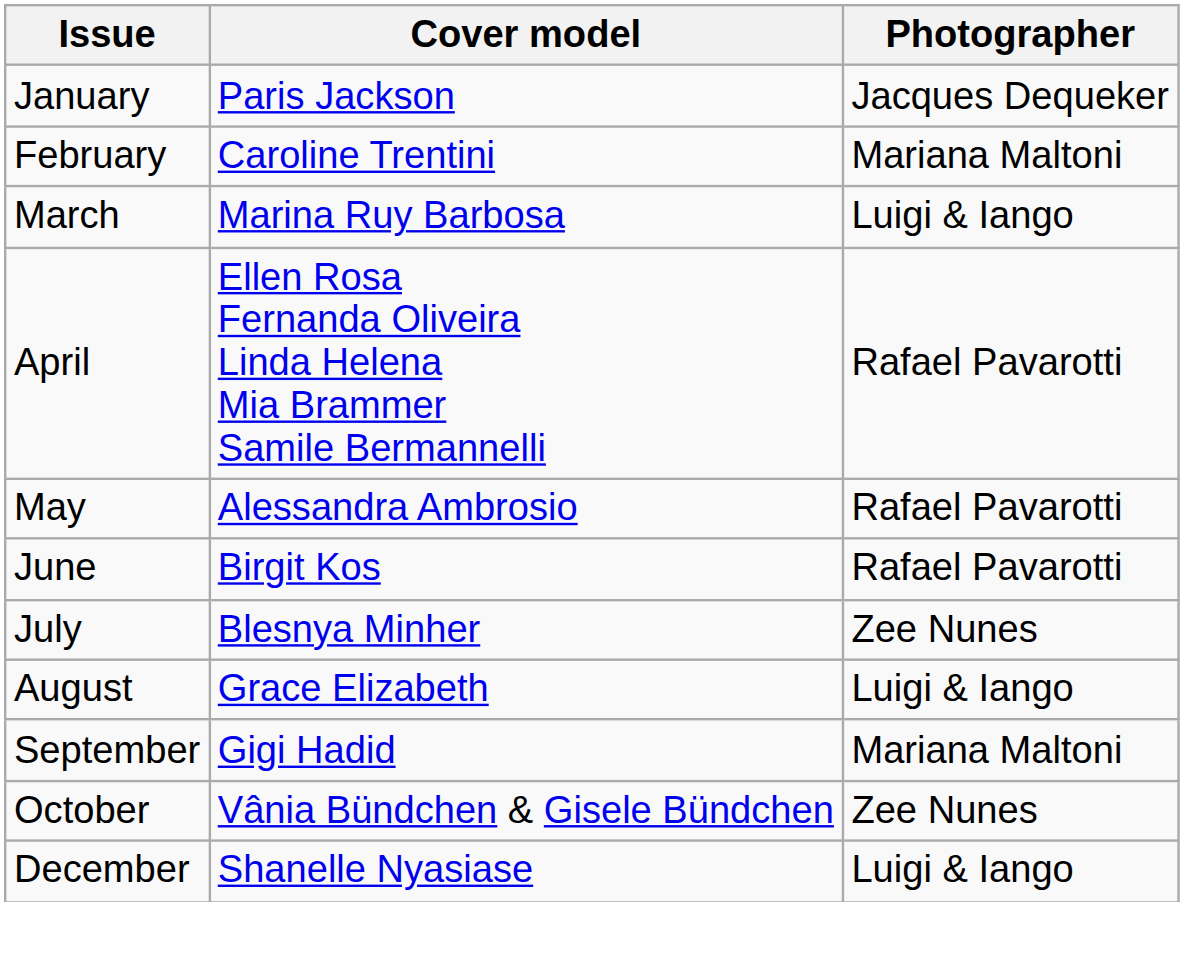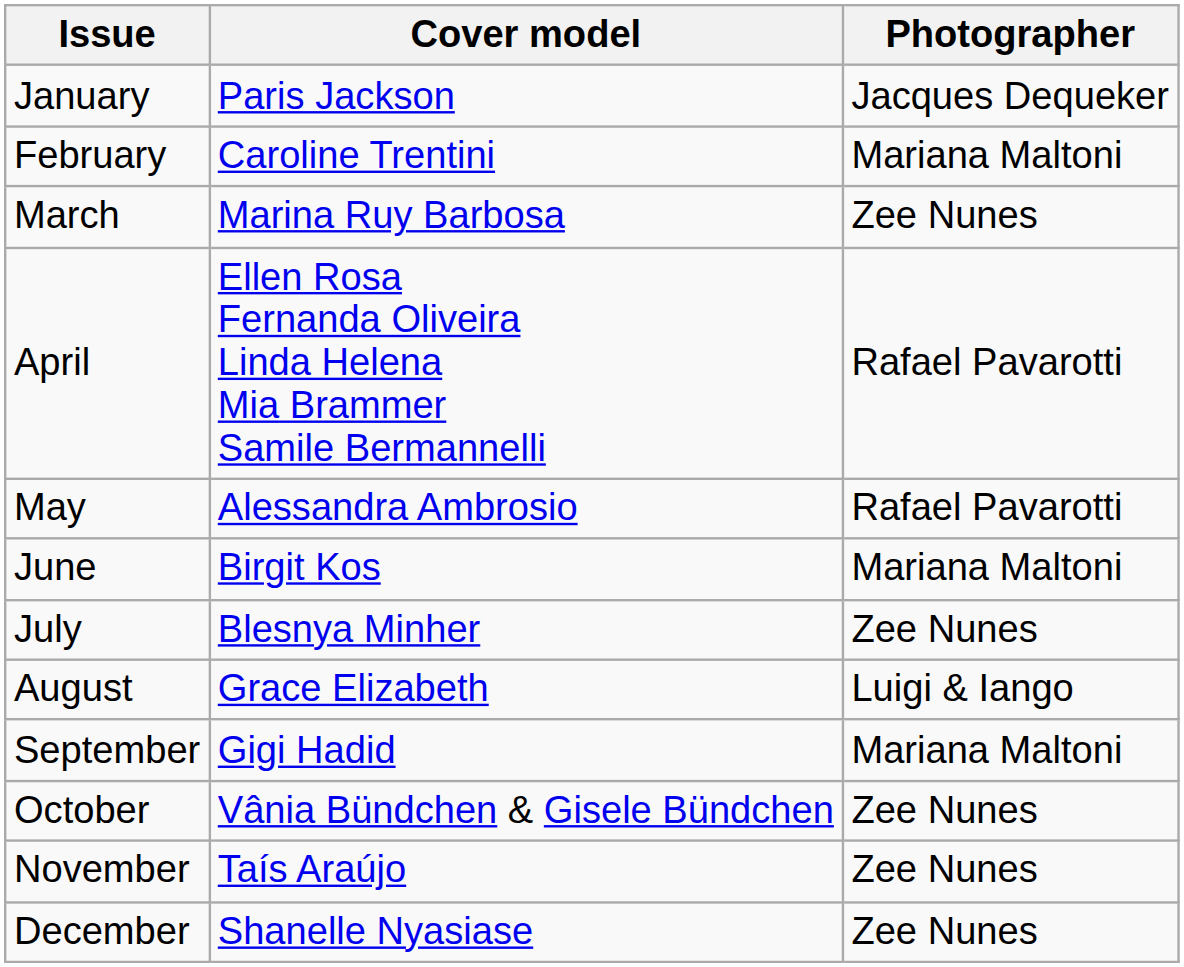 <table class="wikitable">
 <tr>
 <th>Issue</th>
 <th>Cover model</th>
 <th>Photographer</th>
 </tr>
 <tr>
 <td>January</td>
 <td><a href='#'>Paris Jackson</a></td>
 <td>Jacques Dequeker</td>
 </tr>
 <tr>
 <td>February</td>
 <td><a href='#'>Caroline Trentini</a></td>
 <td>Mariana Maltoni</td>
 </tr>
 <tr>
 <td>March</td>
 <td><a href='#'>Marina Ruy Barbosa</a></td>
-<td>Luigi & Iango</td>
+<td>Zee Nunes</td>
 </tr>
 <tr>
 <td>April</td>
 <td><a href='#'>Ellen Rosa</a><br><a href='#'>Fernanda Oliveira</a><br><a href='#'>Linda Helena</a><br><a href='#'>Mia Brammer</a><br><a href='#'>Samile Bermannelli</a></td>
 <td>Rafael Pavarotti</td>
 </tr>
 <tr>
 <td>May</td>
 <td><a href='#'>Alessandra Ambrosio</a></td>
 <td>Rafael Pavarotti</td>
 </tr>
 <tr>
 <td>June</td>
 <td><a href='#'>Birgit Kos</a></td>
-<td>Rafael Pavarotti</td>
+<td>Mariana Maltoni</td>
 </tr>
 <tr>
 <td>July</td>
 <td><a href='#'>Blesnya Minher</a></td>
 <td>Zee Nunes</td>
 </tr>
 <tr>
 <td>August</td>
 <td><a href='#'>Grace Elizabeth</a></td>
 <td>Luigi & Iango</td>
 </tr>
 <tr>
 <td>September</td>
 <td><a href='#'>Gigi Hadid</a></td>
 <td>Mariana Maltoni</td>
 </tr>
 <tr>
 <td>October</td>
 <td><a href='#'>Vânia Bündchen</a> & <a href='#'>Gisele Bündchen</a></td>
 <td>Zee Nunes</td>
 </tr>
 <tr>
+<td>November</td>
+<td><a href='#'>Taís Araújo</a></td>
+<td>Zee Nunes</td>
+</tr>
+<tr>
 <td>December</td>
 <td><a href='#'>Shanelle Nyasiase</a></td>
-<td>Luigi & Iango</td>
+<td>Zee Nunes</td>
 </tr>
 </table>
